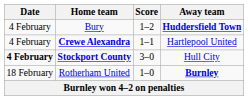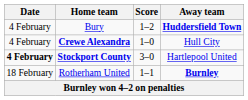 <table class="wikitable" style="text-align: center">
 <tr>
 <th>Date</th>
 <th>Home team</th>
 <th>Score</th>
 <th>Away team</th>
 </tr>
 <tr>
 <td>4 February</td>
 <td><a href='#'>Bury</a></td>
 <td>1–2</td>
 <td><strong><a href='#'>Huddersfield Town</a></strong></td>
 </tr>
 <tr>
 <td>4 February</td>
 <td><strong><a href='#'>Crewe Alexandra</a></strong></td>
-<td>1–1</td>
-<td><a href='#'>Hartlepool United</a></td>
+<td>1–0</td>
+<td><a href='#'>Hull City</a></td>
 </tr>
 <tr>
 <td><strong>4 February</strong></td>
 <td><strong><a href='#'>Stockport County</a></strong></td>
 <td>3–0</td>
-<td><a href='#'>Hull City</a></td>
+<td><a href='#'>Hartlepool United</a></td>
 </tr>
 <tr>
 <td>18 February</td>
 <td><a href='#'>Rotherham United</a></td>
-<td>1–0</td>
+<td>1–1</td>
 <td><strong><a href='#'>Burnley</a></strong></td>
 </tr>
 <tr>
 <th colspan="5">Burnley won 4–2 on penalties</th>
 </tr>
 </table>
